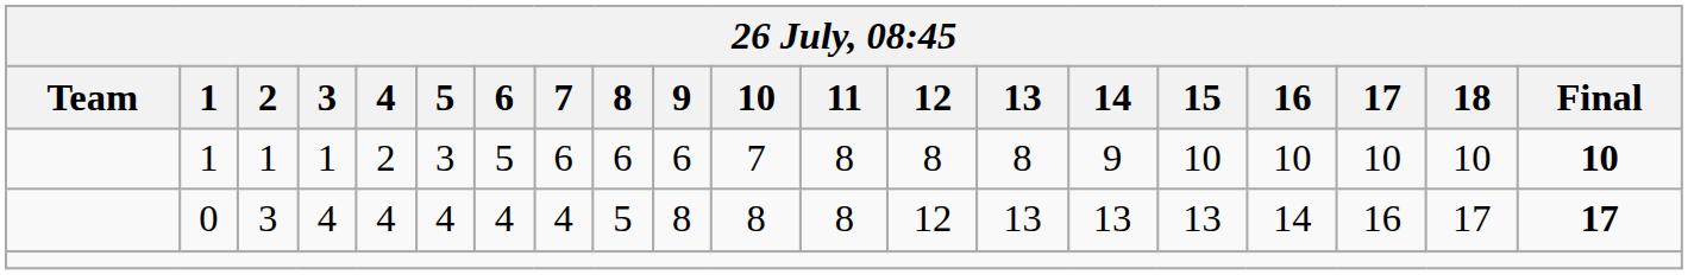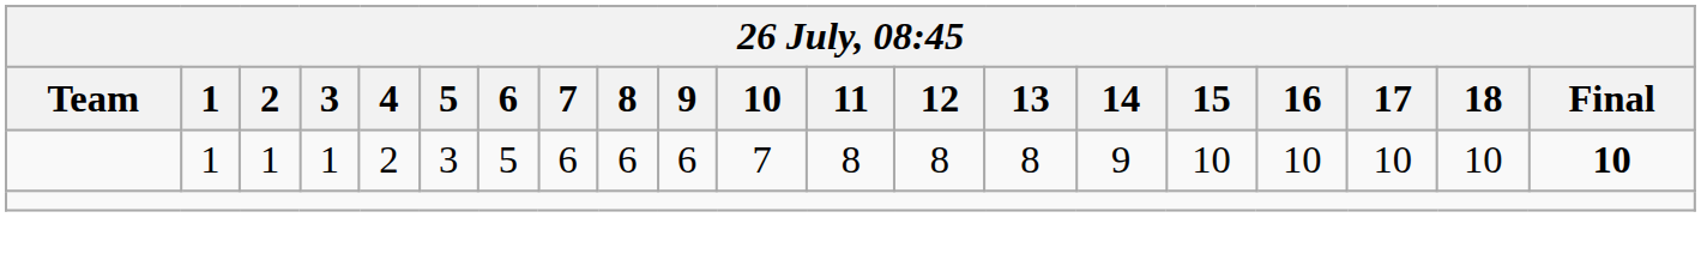 <table class=wikitable style="text-align:center; width: 55%">
 <tr>
 <th colspan=20><em>26 July, 08:45</em></th>
 </tr>
 <tr>
 <th>Team</th>
 <th>1</th>
 <th>2</th>
 <th>3</th>
 <th>4</th>
 <th>5</th>
 <th>6</th>
 <th>7</th>
 <th>8</th>
 <th>9</th>
 <th>10</th>
 <th>11</th>
 <th>12</th>
 <th>13</th>
 <th>14</th>
 <th>15</th>
 <th>16</th>
 <th>17</th>
 <th>18</th>
 <th>Final</th>
 </tr>
 <tr>
 <td align=left></td>
 <td>1</td>
 <td>1</td>
 <td>1</td>
 <td>2</td>
 <td>3</td>
 <td>5</td>
 <td>6</td>
 <td>6</td>
 <td>6</td>
 <td>7</td>
 <td>8</td>
 <td>8</td>
 <td>8</td>
 <td>9</td>
 <td>10</td>
 <td>10</td>
 <td>10</td>
 <td>10</td>
 <td><strong>10</strong></td>
 </tr>
 <tr>
-<td align=left><strong></strong></td>
-<td>0</td>
-<td>3</td>
-<td>4</td>
-<td>4</td>
-<td>4</td>
-<td>4</td>
-<td>4</td>
-<td>5</td>
-<td>8</td>
-<td>8</td>
-<td>8</td>
-<td>12</td>
-<td>13</td>
-<td>13</td>
-<td>13</td>
-<td>14</td>
-<td>16</td>
-<td>17</td>
-<td><strong>17</strong></td>
-</tr>
-<tr>
 <td colspan=20></td>
 </tr>
 </table>
